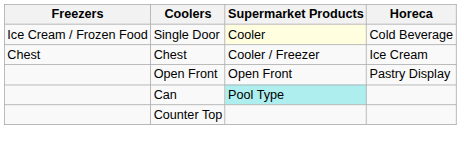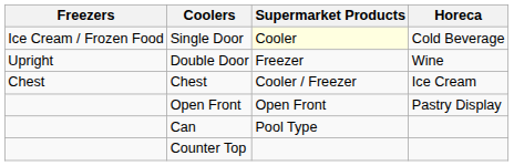 <table class="wikitable">
 <tr>
 <th><strong>Freezers</strong></th>
 <th><strong>Coolers</strong></th>
 <th><strong>Supermarket Products</strong></th>
 <th><strong>Horeca</strong></th>
 </tr>
 <tr>
 <td>Ice Cream / Frozen Food</td>
 <td>Single Door</td>
 <td style="background: lightyellow;">Cooler</td>
 <td>Cold Beverage</td>
+</tr>
+<tr>
+<td>Upright</td>
+<td>Double Door</td>
+<td>Freezer</td>
+<td>Wine</td>
 </tr>
 <tr>
 <td>Chest</td>
 <td>Chest</td>
 <td>Cooler / Freezer</td>
 <td>Ice Cream</td>
 </tr>
 <tr>
 <td></td>
 <td>Open Front</td>
 <td>Open Front</td>
 <td>Pastry Display</td>
 </tr>
 <tr>
 <td></td>
 <td>Can</td>
-<td style="background: paleturquoise;">Pool Type</td>
+<td>Pool Type</td>
 <td></td>
 </tr>
 <tr>
 <td></td>
 <td>Counter Top</td>
 <td></td>
 <td></td>
 </tr>
 </table>
